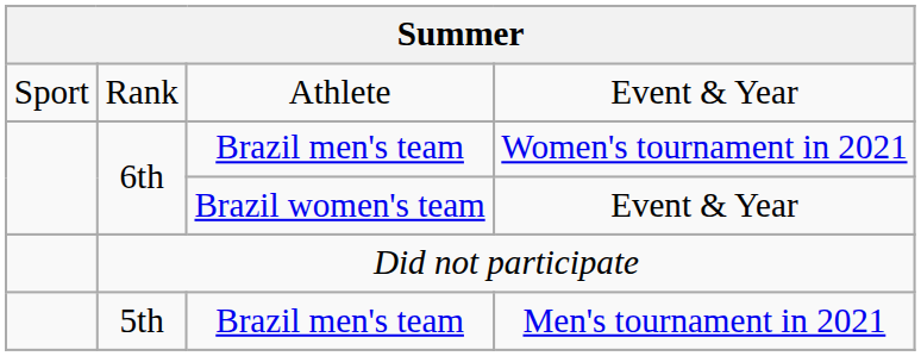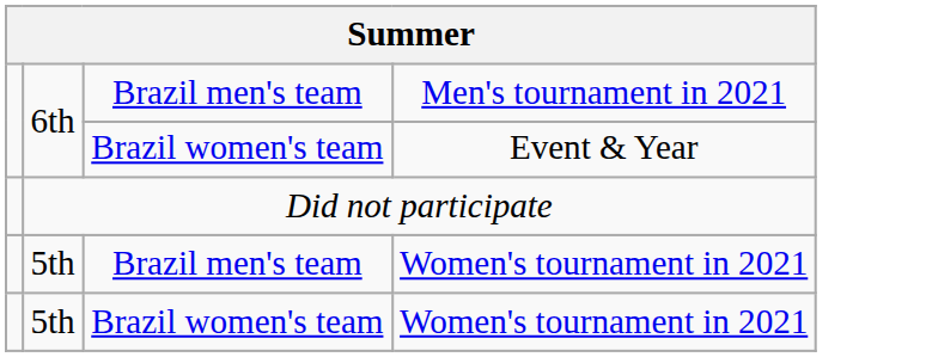 <table class="wikitable" style="text-align:center; font-size:90%;">
 <tr>
 <th colspan=4>Summer</th>
 </tr>
 <tr>
-<td>Sport</td>
-<td>Rank</td>
-<td>Athlete</td>
-<td>Event & Year</td>
-</tr>
-<tr>
 <td rowspan=2></td>
 <td rowspan=2>6th</td>
 <td><a href='#'>Brazil men's team</a></td>
-<td><a href='#'>Women's tournament in 2021</a></td>
+<td><a href='#'>Men's tournament in 2021</a></td>
 </tr>
 <tr>
 <td><a href='#'>Brazil women's team</a></td>
 <td>Event & Year</td>
 </tr>
 <tr>
 <td></td>
 <td colspan=3><em>Did not participate</em></td>
 </tr>
 <tr>
 <td></td>
 <td>5th</td>
 <td><a href='#'>Brazil men's team</a></td>
-<td><a href='#'>Men's tournament in 2021</a></td>
+<td><a href='#'>Women's tournament in 2021</a></td>
+</tr>
+<tr>
+<td></td>
+<td>5th</td>
+<td><a href='#'>Brazil women's team</a></td>
+<td><a href='#'>Women's tournament in 2021</a></td>
 </tr>
 </table>
